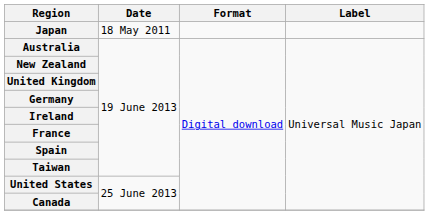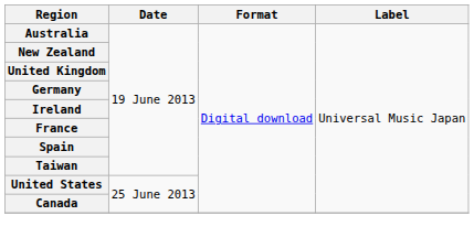 <table class="wikitable plainrowheaders">
 <tr>
 <th scope="col">Region</th>
 <th scope="col">Date</th>
 <th scope="col">Format</th>
 <th scope="col">Label</th>
-</tr>
-<tr>
-<th scope="row">Japan</th>
-<td>18 May 2011</td>
-<td></td>
-<td></td>
 </tr>
 <tr>
 <th scope="row">Australia</th>
 <td rowspan="8">19 June 2013</td>
 <td rowspan="10"><a href='#'>Digital download</a></td>
 <td rowspan="10">Universal Music Japan</td>
 </tr>
 <tr>
 <th scope="row">New Zealand</th>
 </tr>
 <tr>
 <th scope="row">United Kingdom</th>
 </tr>
 <tr>
 <th scope="row">Germany</th>
 </tr>
 <tr>
 <th scope="row">Ireland</th>
 </tr>
 <tr>
 <th scope="row">France</th>
 </tr>
 <tr>
 <th scope="row">Spain</th>
 </tr>
 <tr>
 <th scope="row">Taiwan</th>
 </tr>
 <tr>
 <th scope="row">United States</th>
 <td rowspan="2">25 June 2013</td>
 </tr>
 <tr>
 <th scope="row">Canada</th>
 </tr>
 <tr>
 </tr>
 </table>
